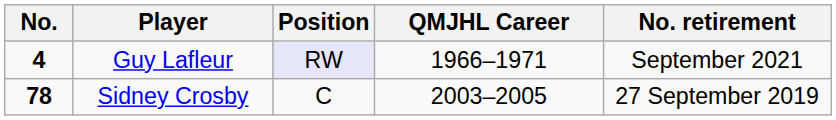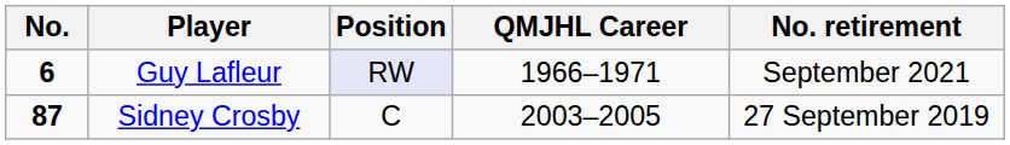 <table class="wikitable" style="text-align:center">
 <tr>
 <th width="40">No.</th>
 <th width="130">Player</th>
 <th width="40">Position</th>
 <th width="150">QMJHL Career</th>
 <th width="150">No. retirement</th>
 </tr>
 <tr>
-<td><strong>4</strong></td>
+<td><strong>6</strong></td>
 <td><a href='#'>Guy Lafleur</a></td>
 <td style="background: lavender;">RW</td>
 <td>1966–1971</td>
 <td>September 2021</td>
 </tr>
 <tr>
-<td><strong>78</strong></td>
+<td><strong>87</strong></td>
 <td><a href='#'>Sidney Crosby</a></td>
 <td>C</td>
 <td>2003–2005</td>
 <td>27 September 2019</td>
 </tr>
 </table>
